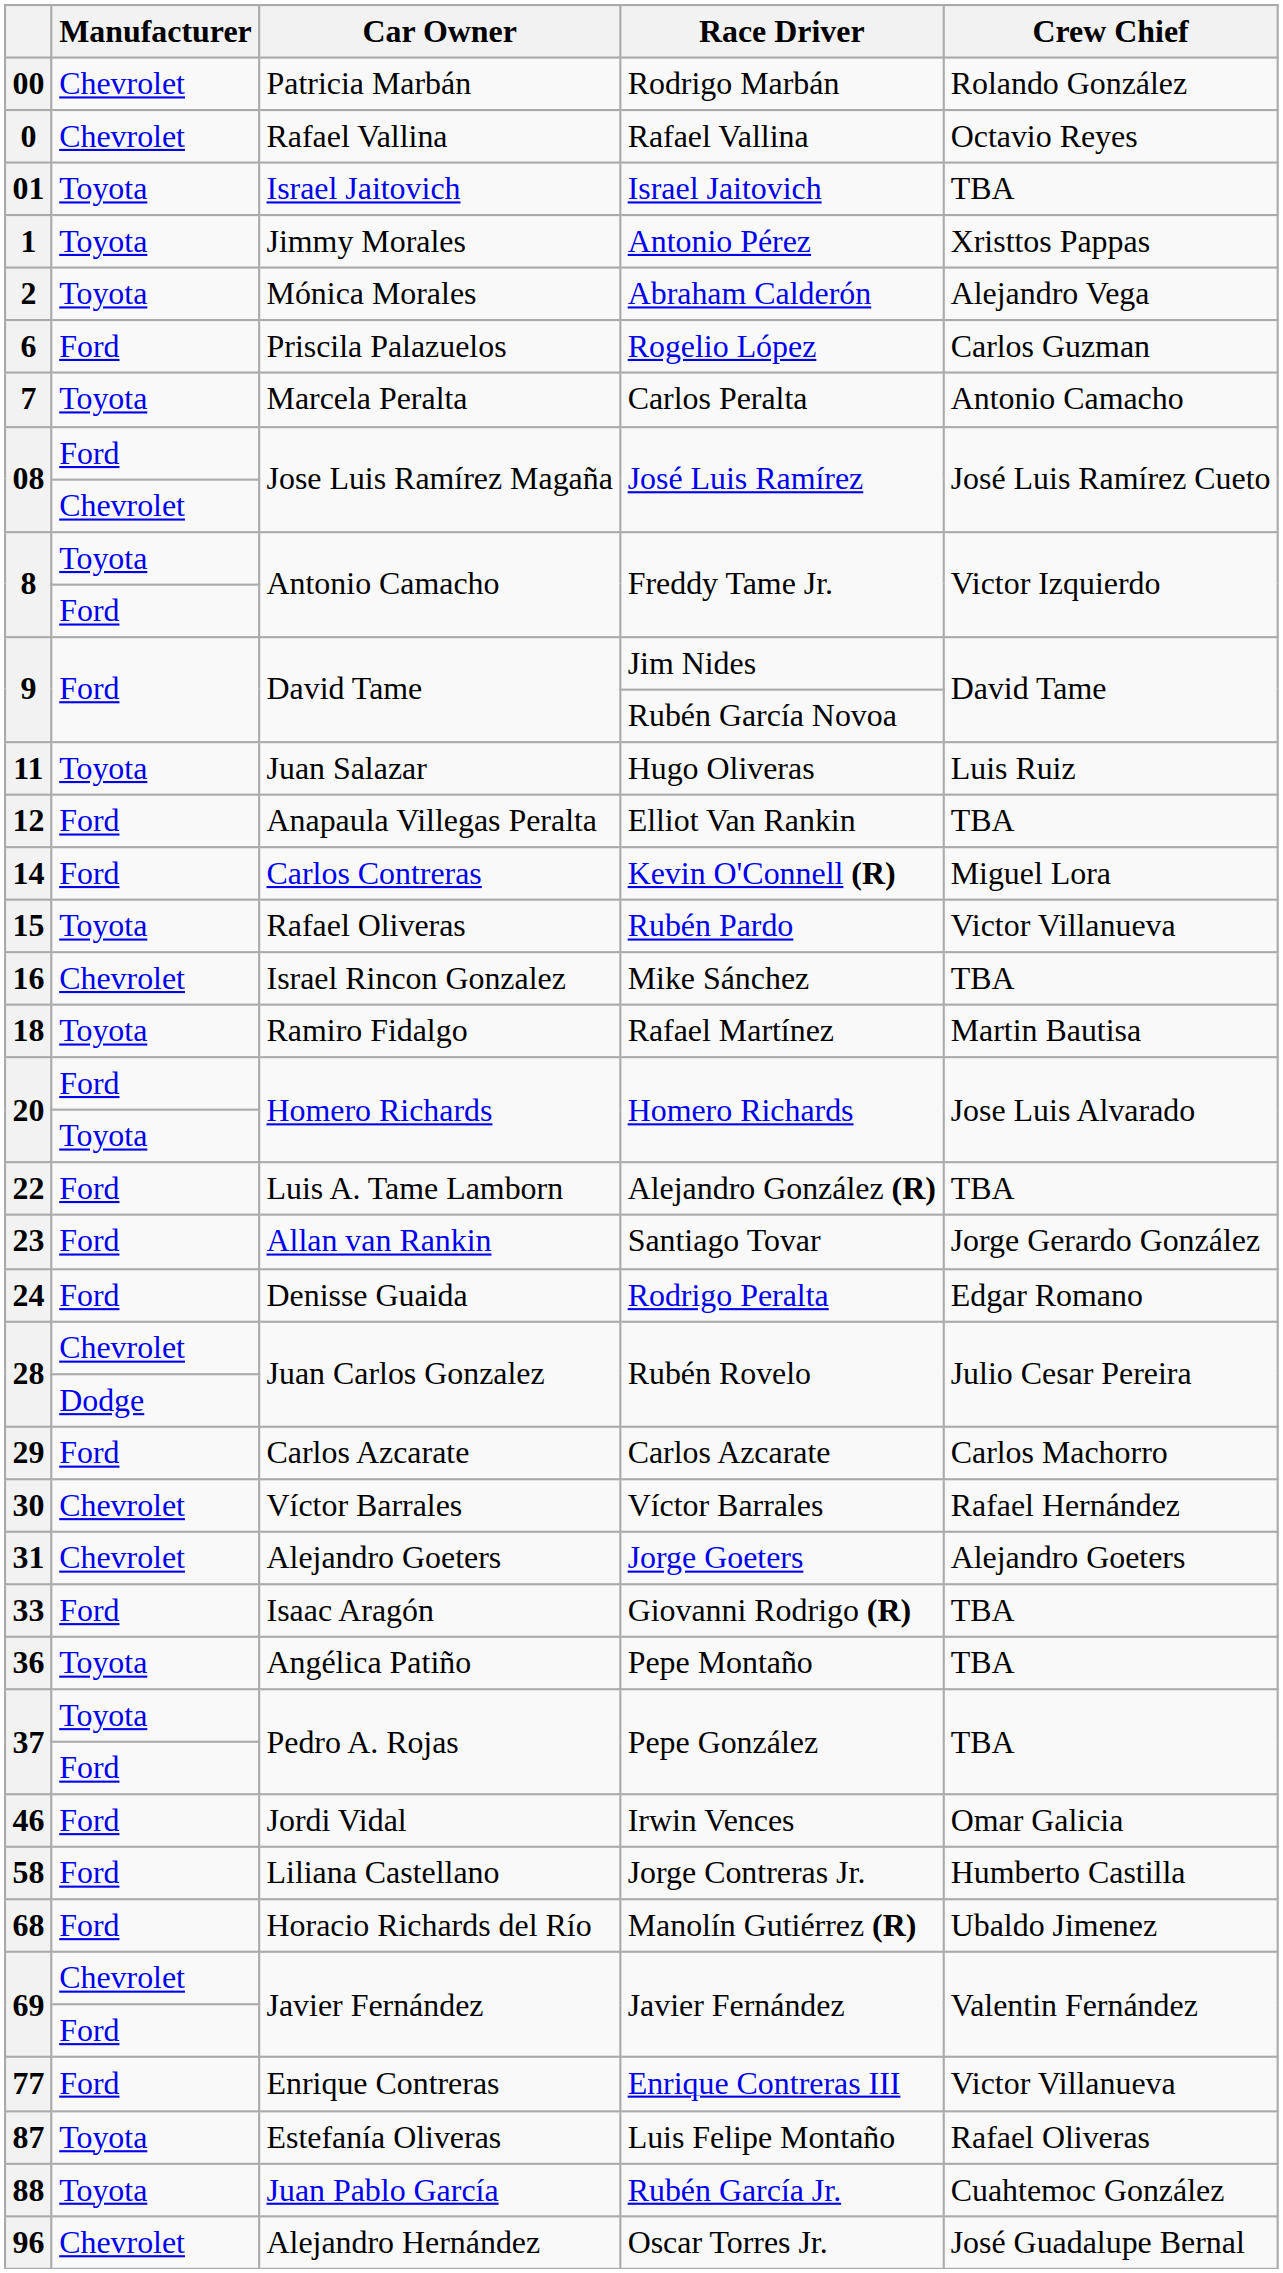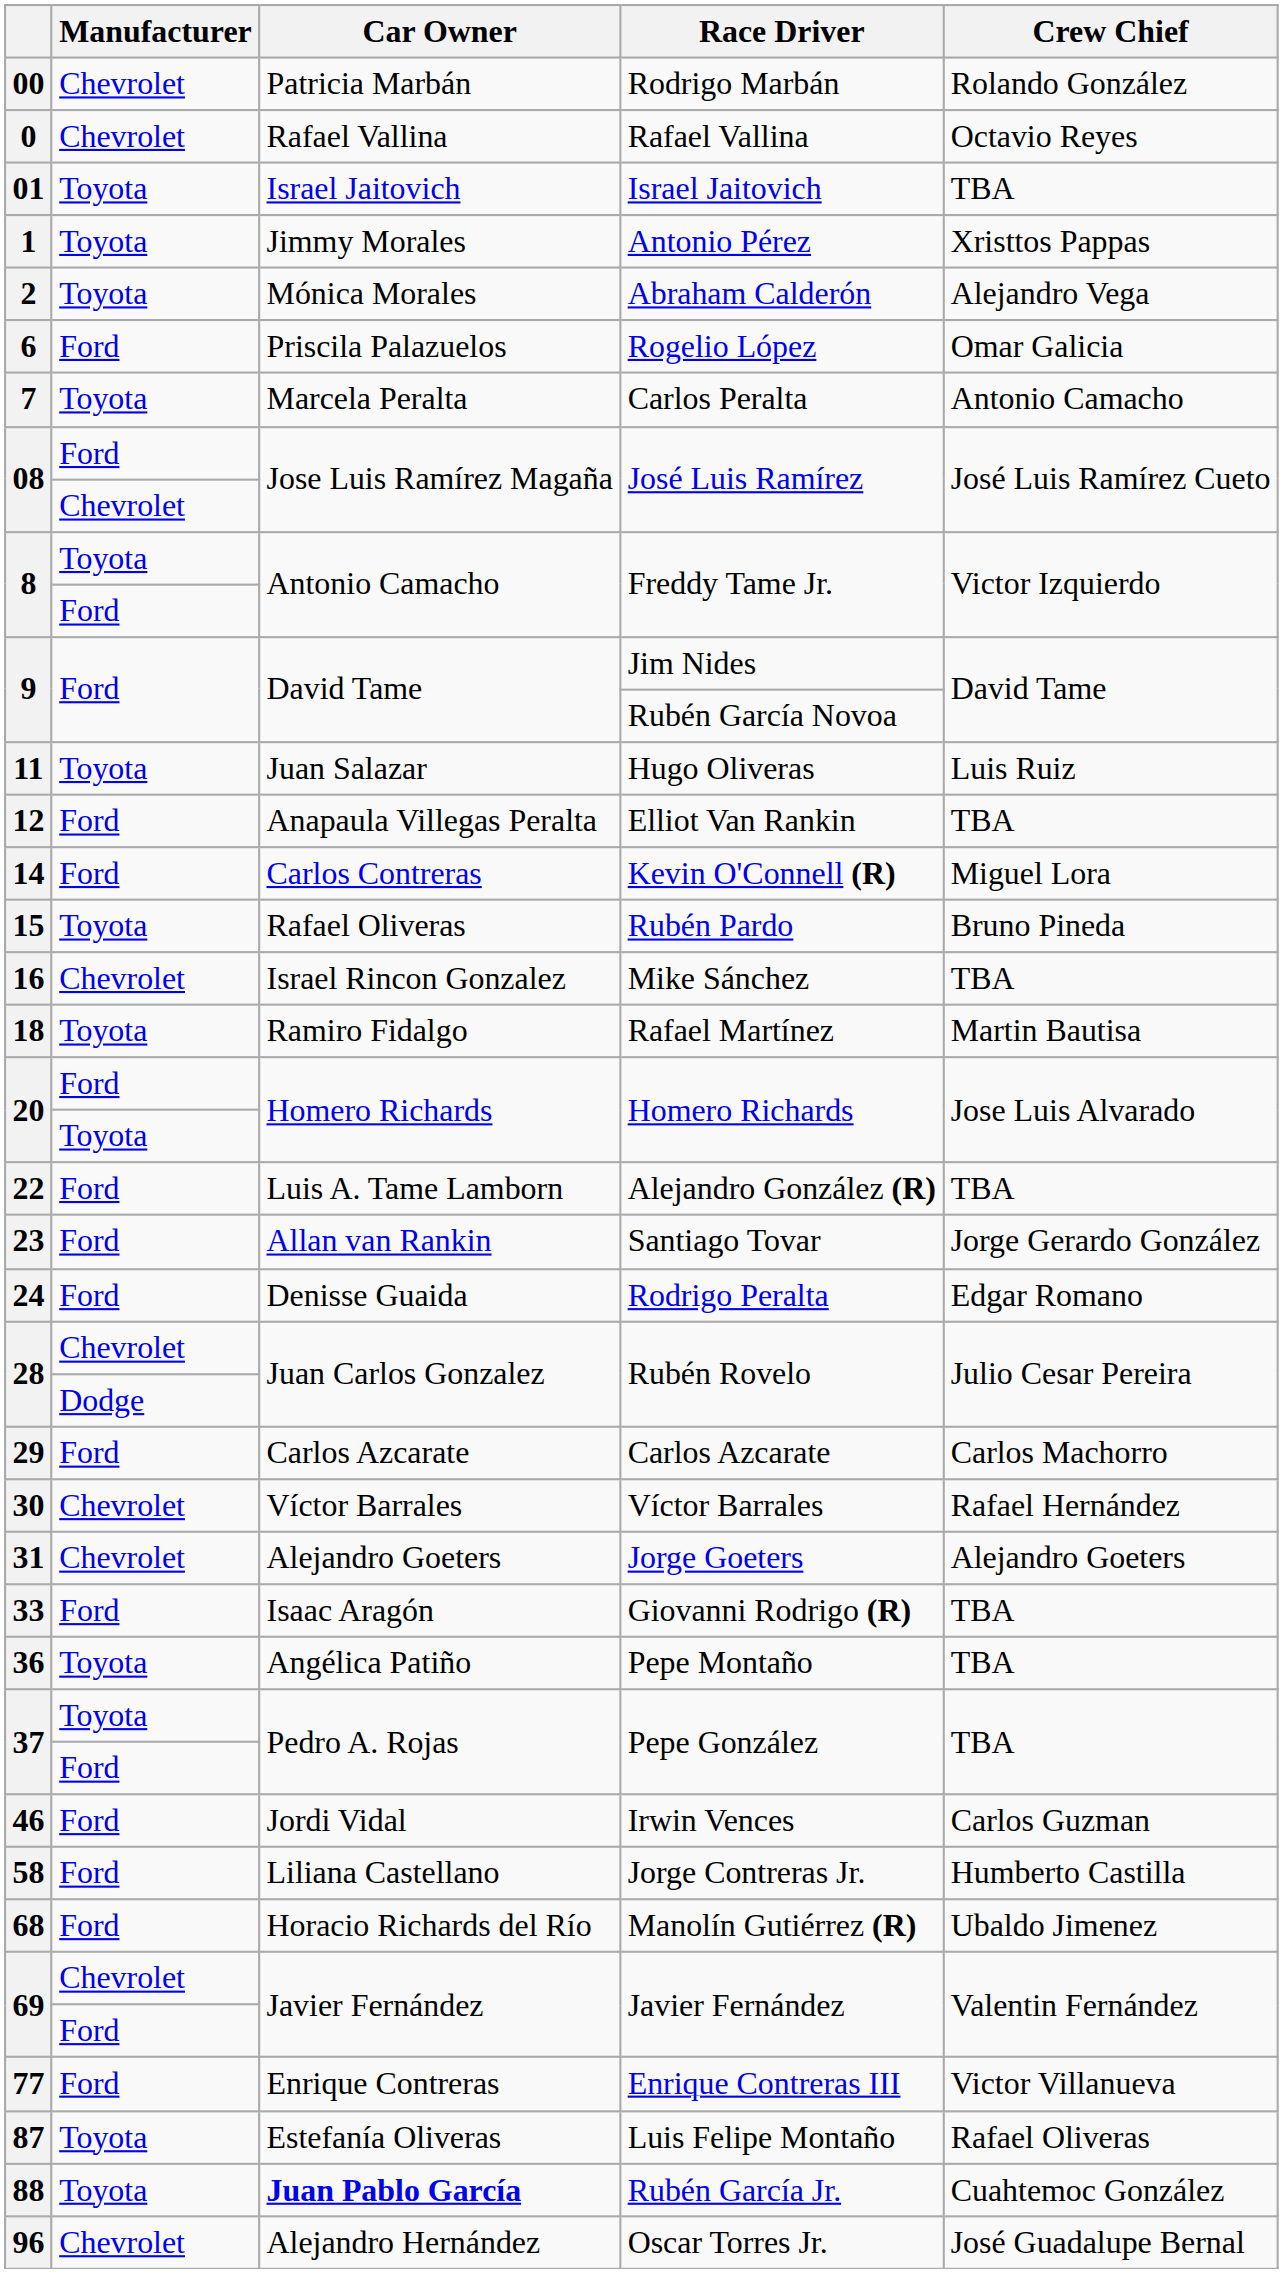 <table class="wikitable" style="font-size: 95%;">
 <tr>
 <th></th>
 <th>Manufacturer</th>
 <th>Car Owner</th>
 <th>Race Driver</th>
 <th>Crew Chief</th>
 </tr>
 <tr>
 <th>00</th>
 <td><a href='#'>Chevrolet</a></td>
 <td>Patricia Marbán</td>
 <td>Rodrigo Marbán</td>
 <td>Rolando González</td>
 </tr>
 <tr>
 <th>0</th>
 <td><a href='#'>Chevrolet</a></td>
 <td>Rafael Vallina</td>
 <td>Rafael Vallina <small></small></td>
 <td>Octavio Reyes</td>
 </tr>
 <tr>
 <th>01</th>
 <td><a href='#'>Toyota</a></td>
 <td><a href='#'>Israel Jaitovich</a></td>
 <td><a href='#'>Israel Jaitovich</a> <small></small></td>
 <td>TBA</td>
 </tr>
 <tr>
 <th>1</th>
 <td><a href='#'>Toyota</a></td>
 <td>Jimmy Morales</td>
 <td><a href='#'>Antonio Pérez</a></td>
 <td>Xristtos Pappas</td>
 </tr>
 <tr>
 <th>2</th>
 <td><a href='#'>Toyota</a></td>
 <td>Mónica Morales</td>
 <td><a href='#'>Abraham Calderón</a></td>
 <td>Alejandro Vega</td>
 </tr>
 <tr>
 <th>6</th>
 <td><a href='#'>Ford</a></td>
 <td>Priscila Palazuelos</td>
 <td><a href='#'>Rogelio López</a></td>
-<td>Carlos Guzman</td>
+<td>Omar Galicia</td>
 </tr>
 <tr>
 <th>7</th>
 <td><a href='#'>Toyota</a></td>
 <td>Marcela Peralta</td>
 <td>Carlos Peralta <small></small></td>
 <td>Antonio Camacho</td>
 </tr>
 <tr>
 <th rowspan=2>08</th>
 <td><a href='#'>Ford</a> <small></small></td>
 <td rowspan=2>Jose Luis Ramírez Magaña</td>
 <td rowspan=2><a href='#'>José Luis Ramírez</a> <small></small></td>
 <td rowspan=2>José Luis Ramírez Cueto</td>
 </tr>
 <tr>
 <td><a href='#'>Chevrolet</a> <small></small></td>
 </tr>
 <tr>
 <th rowspan=2>8</th>
 <td><a href='#'>Toyota</a> <small></small></td>
 <td rowspan=2>Antonio Camacho</td>
 <td rowspan=2>Freddy Tame Jr. <small></small></td>
 <td rowspan=2>Victor Izquierdo</td>
 </tr>
 <tr>
 <td><a href='#'>Ford</a> <small></small></td>
 </tr>
 <tr>
 <th rowspan=2>9</th>
 <td rowspan=2><a href='#'>Ford</a></td>
 <td rowspan=2>David Tame</td>
 <td>Jim Nides <small></small></td>
 <td rowspan=2>David Tame</td>
 </tr>
 <tr>
 <td>Rubén García Novoa <small></small></td>
 </tr>
 <tr>
 <th>11</th>
 <td><a href='#'>Toyota</a></td>
 <td>Juan Salazar</td>
 <td>Hugo Oliveras</td>
 <td>Luis Ruiz</td>
 </tr>
 <tr>
 <th>12</th>
 <td><a href='#'>Ford</a></td>
 <td>Anapaula Villegas Peralta</td>
 <td>Elliot Van Rankin <small></small></td>
 <td>TBA</td>
 </tr>
 <tr>
 <th>14</th>
 <td><a href='#'>Ford</a></td>
 <td><a href='#'>Carlos Contreras</a></td>
 <td><a href='#'>Kevin O'Connell</a> <strong>(R)</strong> <small></small></td>
 <td>Miguel Lora</td>
 </tr>
 <tr>
 <th>15</th>
 <td><a href='#'>Toyota</a></td>
 <td>Rafael Oliveras</td>
 <td><a href='#'>Rubén Pardo</a></td>
-<td>Victor Villanueva</td>
+<td>Bruno Pineda</td>
 </tr>
 <tr>
 <th>16</th>
 <td><a href='#'>Chevrolet</a></td>
 <td>Israel Rincon Gonzalez</td>
 <td>Mike Sánchez <small></small></td>
 <td>TBA</td>
 </tr>
 <tr>
 <th>18</th>
 <td><a href='#'>Toyota</a></td>
 <td>Ramiro Fidalgo</td>
 <td>Rafael Martínez</td>
 <td>Martin Bautisa</td>
 </tr>
 <tr>
 <th rowspan=2>20</th>
 <td><a href='#'>Ford</a> <small></small></td>
 <td rowspan=2><a href='#'>Homero Richards</a></td>
 <td rowspan=2><a href='#'>Homero Richards</a></td>
 <td rowspan=2>Jose Luis Alvarado</td>
 </tr>
 <tr>
 <td><a href='#'>Toyota</a> <small></small></td>
 </tr>
 <tr>
 <th>22</th>
 <td><a href='#'>Ford</a></td>
 <td>Luis A. Tame Lamborn</td>
 <td>Alejandro González <strong>(R)</strong> <small></small></td>
 <td>TBA</td>
 </tr>
 <tr>
 <th>23</th>
 <td><a href='#'>Ford</a></td>
 <td><a href='#'>Allan van Rankin</a></td>
 <td>Santiago Tovar</td>
 <td>Jorge Gerardo González</td>
 </tr>
 <tr>
 <th>24</th>
 <td><a href='#'>Ford</a></td>
 <td>Denisse Guaida</td>
 <td><a href='#'>Rodrigo Peralta</a></td>
 <td>Edgar Romano</td>
 </tr>
 <tr>
 <th rowspan=2>28</th>
 <td><a href='#'>Chevrolet</a> <small></small></td>
 <td rowspan=2>Juan Carlos Gonzalez</td>
 <td rowspan=2>Rubén Rovelo</td>
 <td rowspan=2>Julio Cesar Pereira</td>
 </tr>
 <tr>
 <td><a href='#'>Dodge</a> <small></small></td>
 </tr>
 <tr>
 <th>29</th>
 <td><a href='#'>Ford</a></td>
 <td>Carlos Azcarate</td>
 <td>Carlos Azcarate <small></small></td>
 <td>Carlos Machorro</td>
 </tr>
 <tr>
 <th>30</th>
 <td><a href='#'>Chevrolet</a></td>
 <td>Víctor Barrales</td>
 <td>Víctor Barrales</td>
 <td>Rafael Hernández</td>
 </tr>
 <tr>
 <th>31</th>
 <td><a href='#'>Chevrolet</a></td>
 <td>Alejandro Goeters</td>
 <td><a href='#'>Jorge Goeters</a> <small></small></td>
 <td>Alejandro Goeters</td>
 </tr>
 <tr>
 <th>33</th>
 <td><a href='#'>Ford</a></td>
 <td>Isaac Aragón</td>
 <td>Giovanni Rodrigo <strong>(R)</strong> <small></small></td>
 <td>TBA</td>
 </tr>
 <tr>
 <th>36</th>
 <td><a href='#'>Toyota</a></td>
 <td>Angélica Patiño</td>
 <td>Pepe Montaño <small></small></td>
 <td>TBA</td>
 </tr>
 <tr>
 <th rowspan=2>37</th>
 <td><a href='#'>Toyota</a> <small></small></td>
 <td rowspan=2>Pedro A. Rojas</td>
 <td rowspan=2>Pepe González <small></small></td>
 <td rowspan=2>TBA</td>
 </tr>
 <tr>
 <td><a href='#'>Ford</a> <small></small></td>
 </tr>
 <tr>
 <th>46</th>
 <td><a href='#'>Ford</a></td>
 <td>Jordi Vidal</td>
 <td>Irwin Vences</td>
-<td>Omar Galicia</td>
+<td>Carlos Guzman</td>
 </tr>
 <tr>
 <th>58</th>
 <td><a href='#'>Ford</a></td>
 <td>Liliana Castellano</td>
 <td>Jorge Contreras Jr.</td>
 <td>Humberto Castilla</td>
 </tr>
 <tr>
 <th>68</th>
 <td><a href='#'>Ford</a></td>
 <td>Horacio Richards del Río</td>
 <td>Manolín Gutiérrez <strong>(R)</strong></td>
 <td>Ubaldo Jimenez</td>
 </tr>
 <tr>
 <th rowspan=2>69</th>
 <td><a href='#'>Chevrolet</a> <small></small></td>
 <td rowspan=2>Javier Fernández</td>
 <td rowspan=2>Javier Fernández <small></small></td>
 <td rowspan=2>Valentin Fernández</td>
 </tr>
 <tr>
 <td><a href='#'>Ford</a> <small></small></td>
 </tr>
 <tr>
 <th>77</th>
 <td><a href='#'>Ford</a></td>
 <td>Enrique Contreras</td>
 <td><a href='#'>Enrique Contreras III</a> <small></small></td>
 <td>Victor Villanueva</td>
 </tr>
 <tr>
 <th>87</th>
 <td><a href='#'>Toyota</a></td>
 <td>Estefanía Oliveras</td>
 <td>Luis Felipe Montaño</td>
 <td>Rafael Oliveras</td>
 </tr>
 <tr>
 <th>88</th>
 <td><a href='#'>Toyota</a></td>
-<td><a href='#'>Juan Pablo García</a></td>
+<td><strong><a href='#'>Juan Pablo García</a></strong></td>
 <td><a href='#'>Rubén García Jr.</a></td>
 <td>Cuahtemoc González</td>
 </tr>
 <tr>
 <th>96</th>
 <td><a href='#'>Chevrolet</a></td>
 <td>Alejandro Hernández</td>
 <td>Oscar Torres Jr. <small></small></td>
 <td>José Guadalupe Bernal</td>
 </tr>
 </table>
